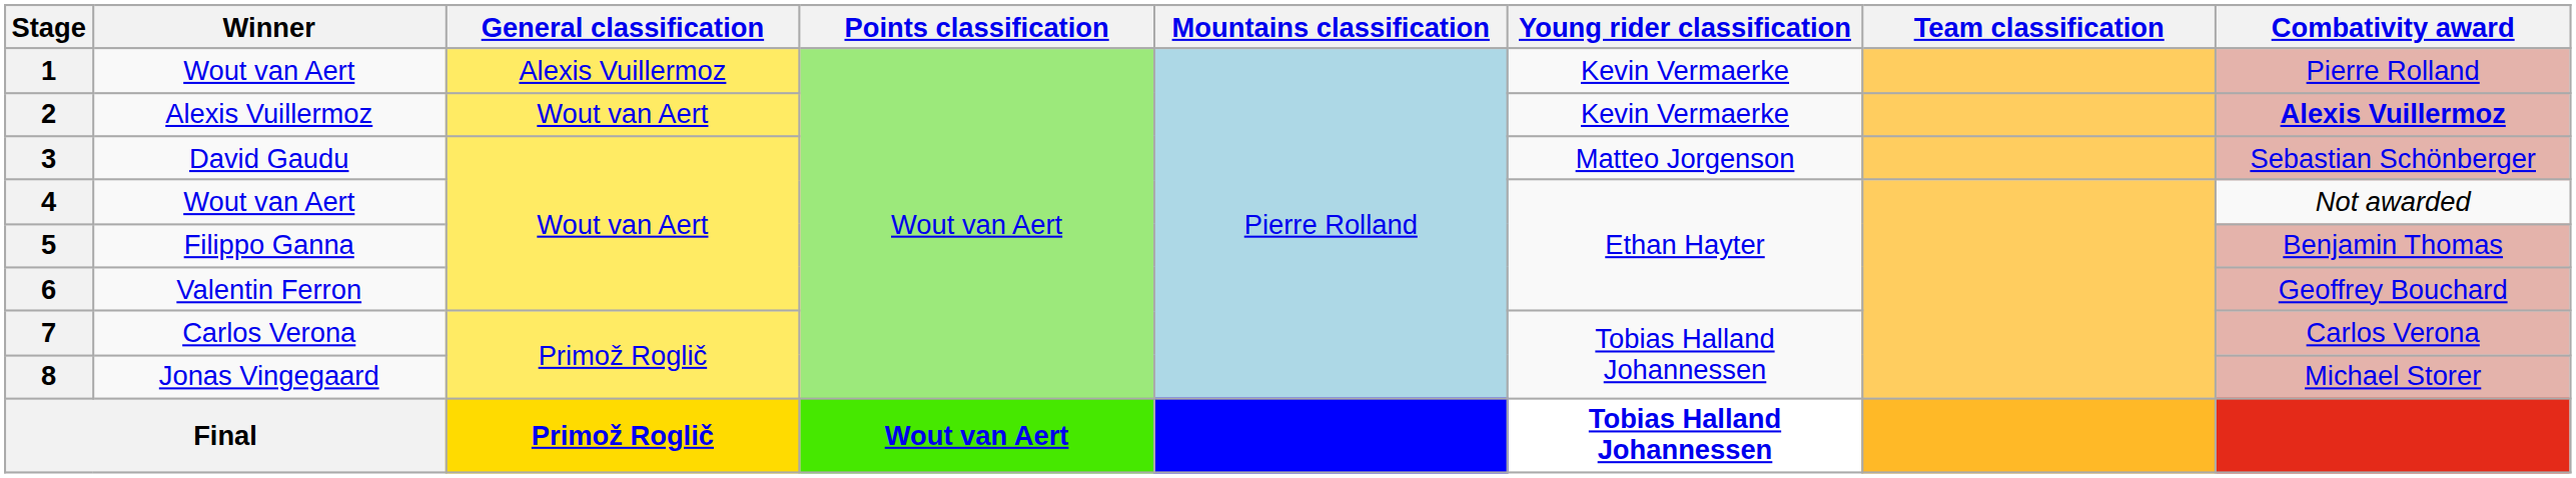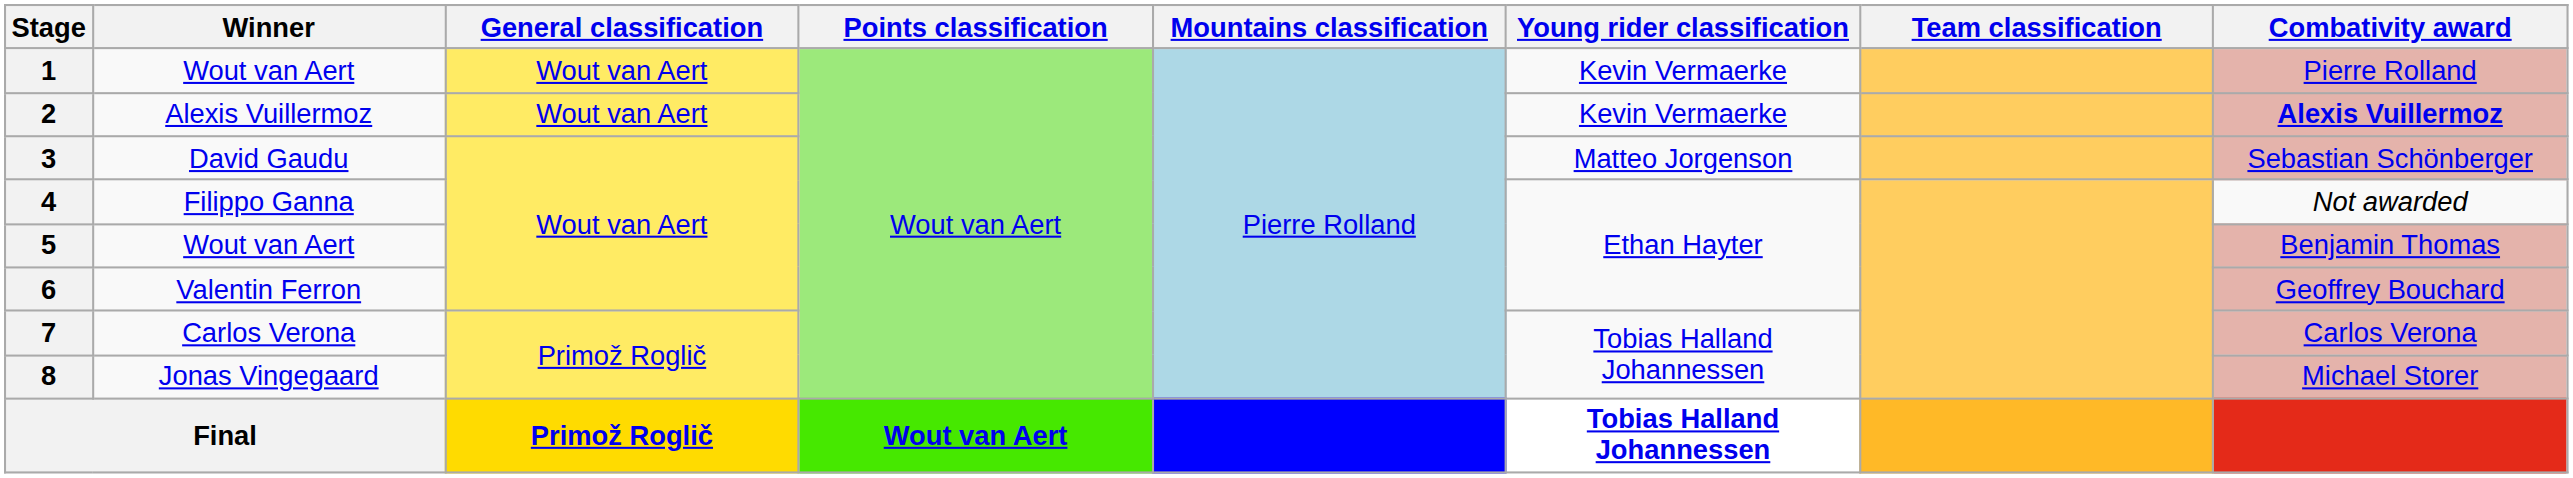 <table class="wikitable" style="text-align: center; font-size:smaller;">
 <tr style="background:#efefef;">
 <th scope="col" style="width:1%;">Stage</th>
 <th scope="col" style="width:14%;">Winner</th>
 <th scope="col" style="width:14%;"><a href='#'>General classification</a><br></th>
 <th scope="col" style="width:14%;"><a href='#'>Points classification</a><br></th>
 <th scope="col" style="width:14%;"><a href='#'>Mountains classification</a><br></th>
 <th scope="col" style="width:14%;"><a href='#'>Young rider classification</a><br></th>
 <th scope="col" style="width:14%;"><a href='#'>Team classification</a><br></th>
 <th scope="col" style="width:14%;"><a href='#'>Combativity award</a><br></th>
 </tr>
 <tr>
 <th>1</th>
 <td><a href='#'>Wout van Aert</a></td>
-<td style="background:#FFEB64;"><a href='#'>Alexis Vuillermoz</a></td>
+<td style="background:#FFEB64;"><a href='#'>Wout van Aert</a></td>
 <td style="background:#9CE97B;" rowspan="8"><a href='#'>Wout van Aert</a></td>
 <td style="background:lightblue" rowspan="8"><a href='#'>Pierre Rolland</a></td>
 <td style="background:offwhite;"><a href='#'>Kevin Vermaerke</a></td>
 <td style="background:#FFCD5F;"></td>
 <td style="background:#E4B3AB;"><a href='#'>Pierre Rolland</a></td>
 </tr>
 <tr>
 <th>2</th>
 <td><a href='#'>Alexis Vuillermoz</a></td>
 <td style="background:#FFEB64;"><a href='#'>Wout van Aert</a></td>
 <td style="background:offwhite;"><a href='#'>Kevin Vermaerke</a></td>
 <td style="background:#FFCD5F;"></td>
 <td style="background:#E4B3AB;"><strong><a href='#'>Alexis Vuillermoz</a></strong></td>
 </tr>
 <tr>
 <th>3</th>
 <td><a href='#'>David Gaudu</a></td>
 <td style="background:#FFEB64;" rowspan="4"><a href='#'>Wout van Aert</a></td>
 <td style="background:offwhite;"><a href='#'>Matteo Jorgenson</a></td>
 <td style="background:#FFCD5F;"></td>
 <td style="background:#E4B3AB;"><a href='#'>Sebastian Schönberger</a></td>
 </tr>
 <tr>
 <th>4</th>
-<td><a href='#'>Wout van Aert</a></td>
+<td><a href='#'>Filippo Ganna</a></td>
 <td style="background:offwhite;" rowspan="3"><a href='#'>Ethan Hayter</a></td>
 <td style="background:#FFCD5F;" rowspan="5"></td>
 <td><em>Not awarded</em></td>
 </tr>
 <tr>
 <th>5</th>
-<td><a href='#'>Filippo Ganna</a></td>
+<td><a href='#'>Wout van Aert</a></td>
 <td style="background:#E4B3AB;"><a href='#'>Benjamin Thomas</a></td>
 </tr>
 <tr>
 <th>6</th>
 <td><a href='#'>Valentin Ferron</a></td>
 <td style="background:#E4B3AB;"><a href='#'>Geoffrey Bouchard</a></td>
 </tr>
 <tr>
 <th>7</th>
 <td><a href='#'>Carlos Verona</a></td>
 <td style="background:#FFEB64;" rowspan="2"><a href='#'>Primož Roglič</a></td>
 <td style="background:offwhite;" rowspan="2"><a href='#'>Tobias Halland Johannessen</a></td>
 <td style="background:#E4B3AB;"><a href='#'>Carlos Verona</a></td>
 </tr>
 <tr>
 <th>8</th>
 <td><a href='#'>Jonas Vingegaard</a></td>
 <td style="background:#E4B3AB;"><a href='#'>Michael Storer</a></td>
 </tr>
 <tr>
 <th colspan="2">Final</th>
 <th style="background:#FFDB00;"><a href='#'>Primož Roglič</a></th>
 <th style="background:#46E800;"><a href='#'>Wout van Aert</a></th>
 <th style="background:blue;"></th>
 <th style="background:white;"><a href='#'>Tobias Halland Johannessen</a></th>
 <th style="background:#FFB927;"></th>
 <th style="background:#E42A19;"></th>
 </tr>
 </table>
